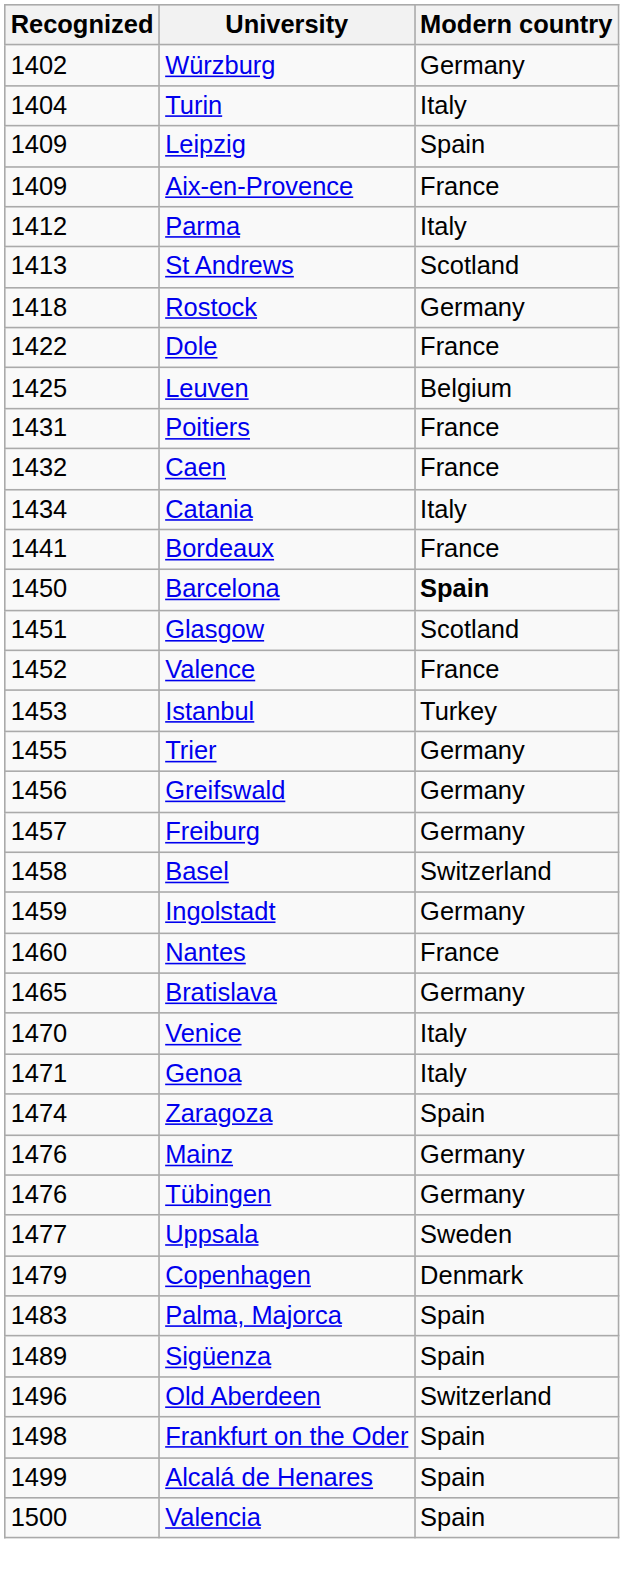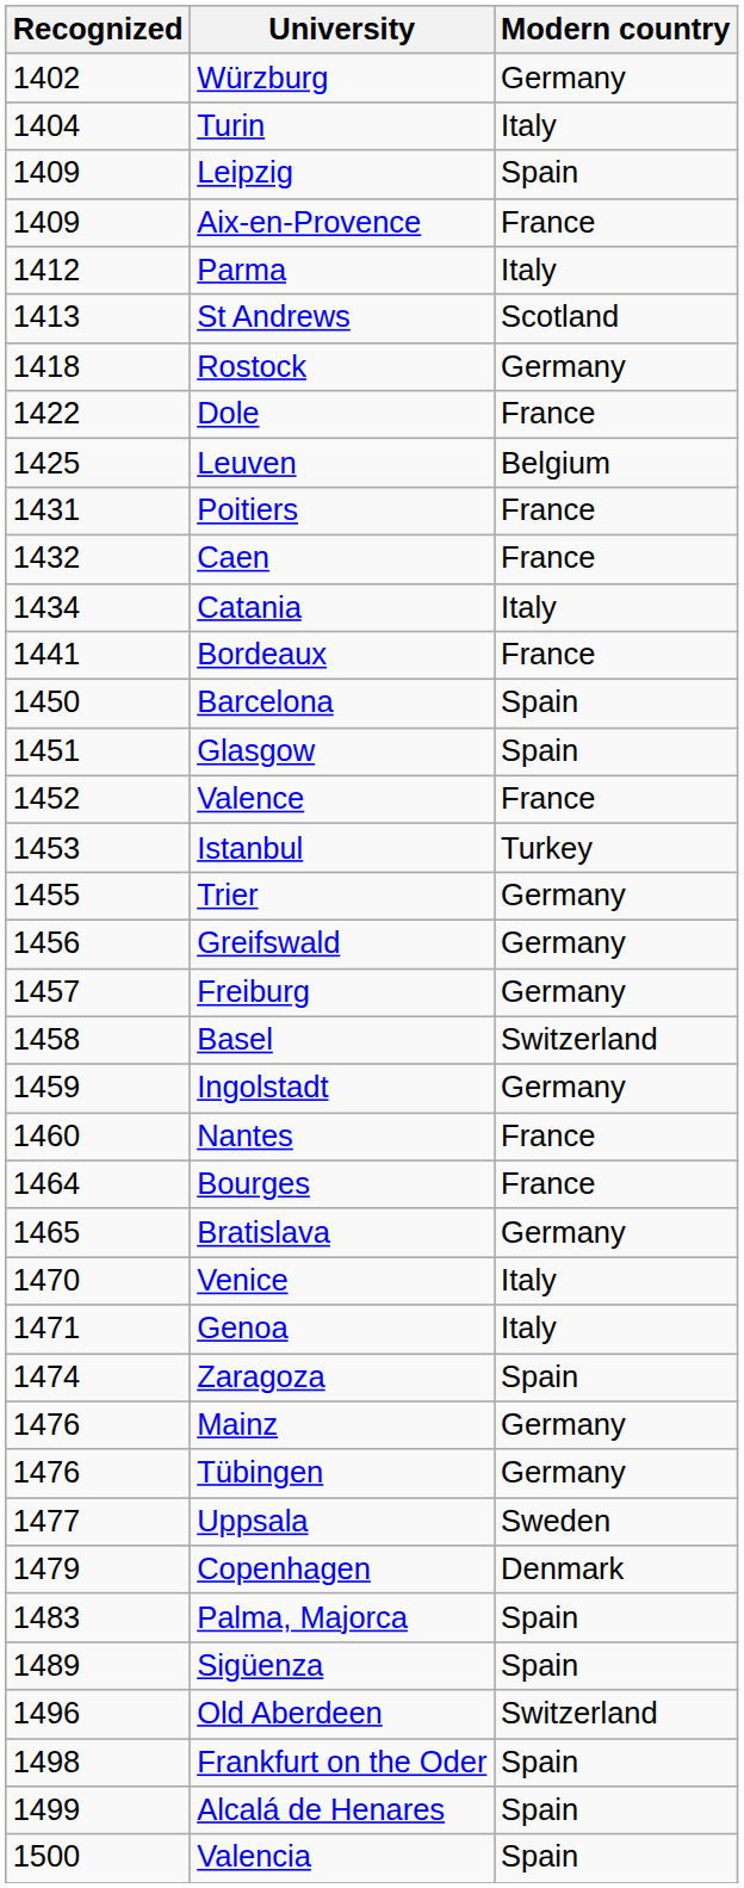 <table class="wikitable sortable">
 <tr>
 <th>Recognized</th>
 <th>University</th>
 <th>Modern country</th>
 </tr>
 <tr>
 <td>1402</td>
 <td><a href='#'>Würzburg</a></td>
 <td>Germany</td>
 </tr>
 <tr>
 <td>1404</td>
 <td><a href='#'>Turin</a></td>
 <td>Italy</td>
 </tr>
 <tr>
 <td>1409</td>
 <td><a href='#'>Leipzig</a></td>
 <td>Spain</td>
 </tr>
 <tr>
 <td>1409</td>
 <td><a href='#'>Aix-en-Provence</a></td>
 <td>France</td>
 </tr>
 <tr>
 <td>1412</td>
 <td><a href='#'>Parma</a></td>
 <td>Italy</td>
 </tr>
 <tr>
 <td>1413</td>
 <td><a href='#'>St Andrews</a></td>
 <td>Scotland</td>
 </tr>
 <tr>
 <td>1418</td>
 <td><a href='#'>Rostock</a></td>
 <td>Germany</td>
 </tr>
 <tr>
 <td>1422</td>
 <td><a href='#'>Dole</a></td>
 <td>France</td>
 </tr>
 <tr>
 <td>1425</td>
 <td><a href='#'>Leuven</a></td>
 <td>Belgium</td>
 </tr>
 <tr>
 <td>1431</td>
 <td><a href='#'>Poitiers</a></td>
 <td>France</td>
 </tr>
 <tr>
 <td>1432</td>
 <td><a href='#'>Caen</a></td>
 <td>France</td>
 </tr>
 <tr>
 <td>1434</td>
 <td><a href='#'>Catania</a></td>
 <td>Italy</td>
 </tr>
 <tr>
 <td>1441</td>
 <td><a href='#'>Bordeaux</a></td>
 <td>France</td>
 </tr>
 <tr>
 <td>1450</td>
 <td><a href='#'>Barcelona</a></td>
-<td><strong>Spain</strong></td>
+<td>Spain</td>
 </tr>
 <tr>
 <td>1451</td>
 <td><a href='#'>Glasgow</a></td>
-<td>Scotland</td>
+<td>Spain</td>
 </tr>
 <tr>
 <td>1452</td>
 <td><a href='#'>Valence</a></td>
 <td>France</td>
 </tr>
 <tr>
 <td>1453</td>
 <td><a href='#'>Istanbul</a></td>
 <td>Turkey</td>
 </tr>
 <tr>
 <td>1455</td>
 <td><a href='#'>Trier</a></td>
 <td>Germany</td>
 </tr>
 <tr>
 <td>1456</td>
 <td><a href='#'>Greifswald</a></td>
 <td>Germany</td>
 </tr>
 <tr>
 <td>1457</td>
 <td><a href='#'>Freiburg</a></td>
 <td>Germany</td>
 </tr>
 <tr>
 <td>1458</td>
 <td><a href='#'>Basel</a></td>
 <td>Switzerland</td>
 </tr>
 <tr>
 <td>1459</td>
 <td><a href='#'>Ingolstadt</a></td>
 <td>Germany</td>
 </tr>
 <tr>
 <td>1460</td>
 <td><a href='#'>Nantes</a></td>
+<td>France</td>
+</tr>
+<tr>
+<td>1464</td>
+<td><a href='#'>Bourges</a></td>
 <td>France</td>
 </tr>
 <tr>
 <td>1465</td>
 <td><a href='#'>Bratislava</a></td>
 <td>Germany</td>
 </tr>
 <tr>
 <td>1470</td>
 <td><a href='#'>Venice</a></td>
 <td>Italy</td>
 </tr>
 <tr>
 <td>1471</td>
 <td><a href='#'>Genoa</a></td>
 <td>Italy</td>
 </tr>
 <tr>
 <td>1474</td>
 <td><a href='#'>Zaragoza</a></td>
 <td>Spain</td>
 </tr>
 <tr>
 <td>1476</td>
 <td><a href='#'>Mainz</a></td>
 <td>Germany</td>
 </tr>
 <tr>
 <td>1476</td>
 <td><a href='#'>Tübingen</a></td>
 <td>Germany</td>
 </tr>
 <tr>
 <td>1477</td>
 <td><a href='#'>Uppsala</a></td>
 <td>Sweden</td>
 </tr>
 <tr>
 <td>1479</td>
 <td><a href='#'>Copenhagen</a></td>
 <td>Denmark</td>
 </tr>
 <tr>
 <td>1483</td>
 <td><a href='#'>Palma, Majorca</a></td>
 <td>Spain</td>
 </tr>
 <tr>
 <td>1489</td>
 <td><a href='#'>Sigüenza</a></td>
 <td>Spain</td>
 </tr>
 <tr>
 <td>1496</td>
 <td><a href='#'>Old Aberdeen</a></td>
 <td>Switzerland</td>
 </tr>
 <tr>
 <td>1498</td>
 <td><a href='#'>Frankfurt on the Oder</a></td>
 <td>Spain</td>
 </tr>
 <tr>
 <td>1499</td>
 <td><a href='#'>Alcalá de Henares</a></td>
 <td>Spain</td>
 </tr>
 <tr>
 <td>1500</td>
 <td><a href='#'>Valencia</a></td>
 <td>Spain</td>
 </tr>
 </table>
